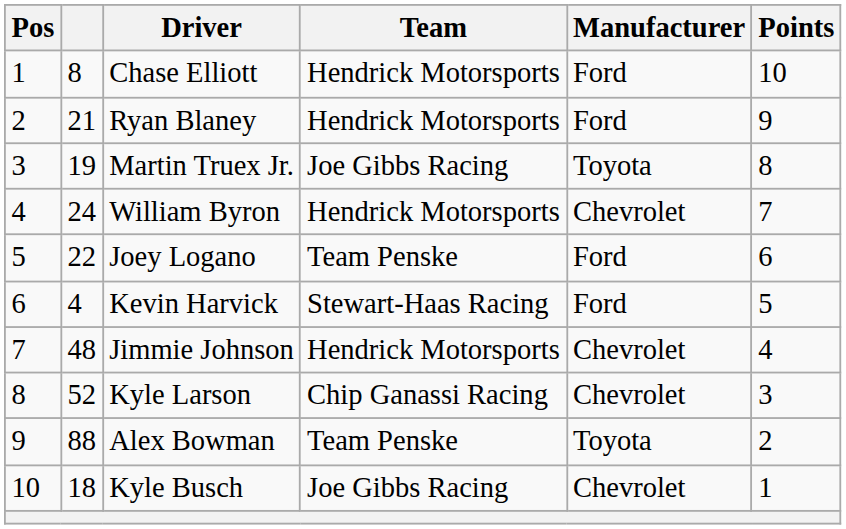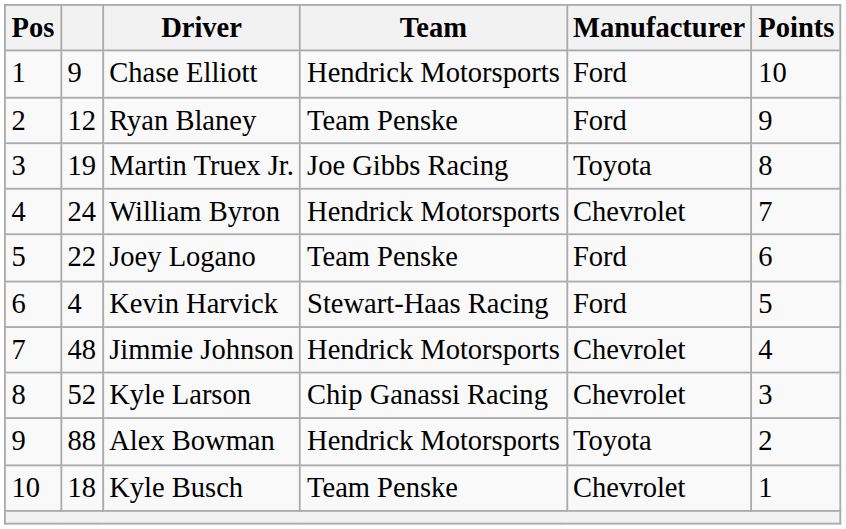 <table class="wikitable" style="font-size:98%">
 <tr>
 <th>Pos</th>
 <th></th>
 <th>Driver</th>
 <th>Team</th>
 <th>Manufacturer</th>
 <th>Points</th>
 </tr>
 <tr>
 <td>1</td>
-<td>8</td>
+<td>9</td>
 <td>Chase Elliott</td>
 <td>Hendrick Motorsports</td>
 <td>Ford</td>
 <td>10</td>
 </tr>
 <tr>
 <td>2</td>
-<td>21</td>
+<td>12</td>
 <td>Ryan Blaney</td>
-<td>Hendrick Motorsports</td>
+<td>Team Penske</td>
 <td>Ford</td>
 <td>9</td>
 </tr>
 <tr>
 <td>3</td>
 <td>19</td>
 <td>Martin Truex Jr.</td>
 <td>Joe Gibbs Racing</td>
 <td>Toyota</td>
 <td>8</td>
 </tr>
 <tr>
 <td>4</td>
 <td>24</td>
 <td>William Byron</td>
 <td>Hendrick Motorsports</td>
 <td>Chevrolet</td>
 <td>7</td>
 </tr>
 <tr>
 <td>5</td>
 <td>22</td>
 <td>Joey Logano</td>
 <td>Team Penske</td>
 <td>Ford</td>
 <td>6</td>
 </tr>
 <tr>
 <td>6</td>
 <td>4</td>
 <td>Kevin Harvick</td>
 <td>Stewart-Haas Racing</td>
 <td>Ford</td>
 <td>5</td>
 </tr>
 <tr>
 <td>7</td>
 <td>48</td>
 <td>Jimmie Johnson</td>
 <td>Hendrick Motorsports</td>
 <td>Chevrolet</td>
 <td>4</td>
 </tr>
 <tr>
 <td>8</td>
 <td>52</td>
 <td>Kyle Larson</td>
 <td>Chip Ganassi Racing</td>
 <td>Chevrolet</td>
 <td>3</td>
 </tr>
 <tr>
 <td>9</td>
 <td>88</td>
 <td>Alex Bowman</td>
-<td>Team Penske</td>
+<td>Hendrick Motorsports</td>
 <td>Toyota</td>
 <td>2</td>
 </tr>
 <tr>
 <td>10</td>
 <td>18</td>
 <td>Kyle Busch</td>
-<td>Joe Gibbs Racing</td>
+<td>Team Penske</td>
 <td>Chevrolet</td>
 <td>1</td>
 </tr>
 <tr>
 <th colspan="6"></th>
 </tr>
 </table>
